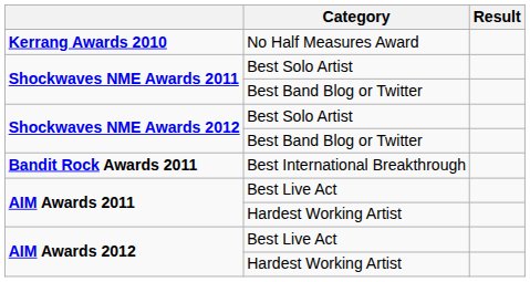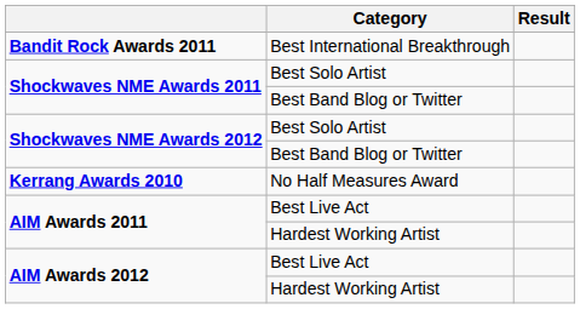 <table class="wikitable">
 <tr>
 <th></th>
 <th>Category</th>
 <th>Result</th>
 </tr>
 <tr>
-<td><strong><a href='#'>Kerrang Awards 2010</a></strong></td>
-<td>No Half Measures Award</td>
+<td><strong><a href='#'>Bandit Rock</a> Awards 2011</strong></td>
+<td>Best International Breakthrough</td>
 <td></td>
 </tr>
 <tr>
 <td rowspan="2"><strong><a href='#'>Shockwaves NME Awards 2011</a></strong></td>
 <td>Best Solo Artist</td>
 <td></td>
 </tr>
 <tr>
 <td>Best Band Blog or Twitter</td>
 <td></td>
 </tr>
 <tr>
 <td rowspan="2"><strong><a href='#'>Shockwaves NME Awards 2012</a></strong></td>
 <td>Best Solo Artist</td>
 <td></td>
 </tr>
 <tr>
 <td>Best Band Blog or Twitter</td>
 <td></td>
 </tr>
 <tr>
-<td><strong><a href='#'>Bandit Rock</a> Awards 2011</strong></td>
-<td>Best International Breakthrough</td>
+<td><strong><a href='#'>Kerrang Awards 2010</a></strong></td>
+<td>No Half Measures Award</td>
 <td></td>
 </tr>
 <tr>
 <td rowspan="2"><strong><a href='#'>AIM</a> Awards 2011</strong></td>
 <td>Best Live Act</td>
 <td></td>
 </tr>
 <tr>
 <td>Hardest Working Artist</td>
 <td></td>
 </tr>
 <tr>
 <td rowspan="2"><strong><a href='#'>AIM</a> Awards 2012</strong></td>
 <td>Best Live Act</td>
 <td></td>
 </tr>
 <tr>
 <td>Hardest Working Artist</td>
 <td></td>
 </tr>
 </table>
